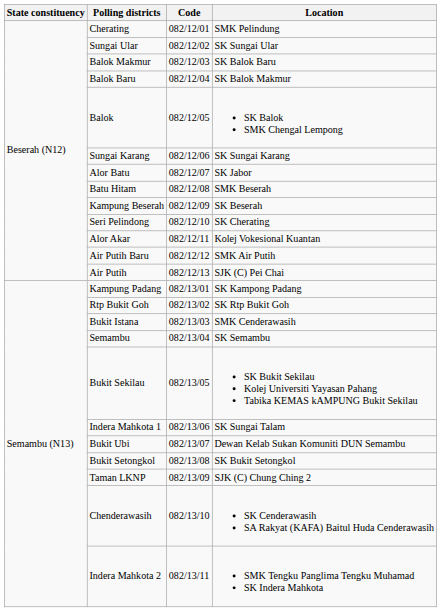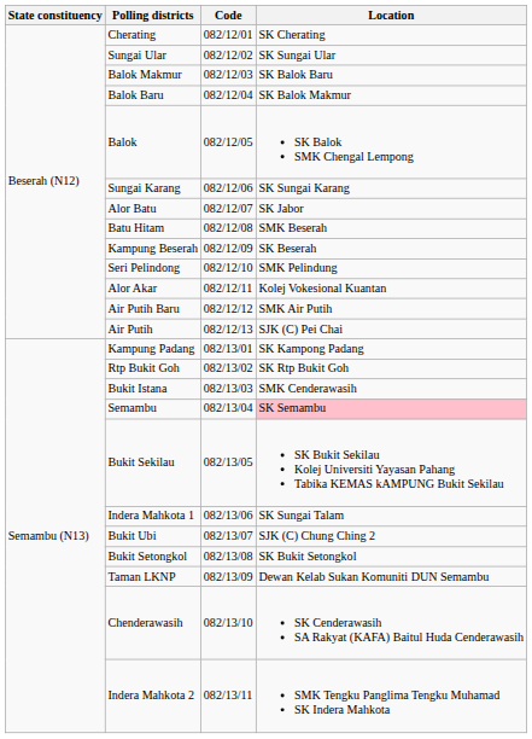 <table class="wikitable sortable mw-collapsible" style="white-space:nowrap;font-size:85%">
 <tr>
 <th>State constituency</th>
 <th>Polling districts</th>
 <th>Code</th>
 <th>Location</th>
 </tr>
 <tr>
 <td rowspan="13">Beserah (N12)</td>
 <td>Cherating</td>
 <td>082/12/01</td>
-<td>SMK Pelindung</td>
+<td>SK Cherating</td>
 </tr>
 <tr>
 <td>Sungai Ular</td>
 <td>082/12/02</td>
 <td>SK Sungai Ular</td>
 </tr>
 <tr>
 <td>Balok Makmur</td>
 <td>082/12/03</td>
 <td>SK Balok Baru</td>
 </tr>
 <tr>
 <td>Balok Baru</td>
 <td>082/12/04</td>
 <td>SK Balok Makmur</td>
 </tr>
 <tr>
 <td>Balok</td>
 <td>082/12/05</td>
 <td><br><ul><li>SK Balok</li><li>SMK Chengal Lempong</li></ul></td>
 </tr>
 <tr>
 <td>Sungai Karang</td>
 <td>082/12/06</td>
 <td>SK Sungai Karang</td>
 </tr>
 <tr>
 <td>Alor Batu</td>
 <td>082/12/07</td>
 <td>SK Jabor</td>
 </tr>
 <tr>
 <td>Batu Hitam</td>
 <td>082/12/08</td>
 <td>SMK Beserah</td>
 </tr>
 <tr>
 <td>Kampung Beserah</td>
 <td>082/12/09</td>
 <td>SK Beserah</td>
 </tr>
 <tr>
 <td>Seri Pelindong</td>
 <td>082/12/10</td>
-<td>SK Cherating</td>
+<td>SMK Pelindung</td>
 </tr>
 <tr>
 <td>Alor Akar</td>
 <td>082/12/11</td>
 <td>Kolej Vokesional Kuantan</td>
 </tr>
 <tr>
 <td>Air Putih Baru</td>
 <td>082/12/12</td>
 <td>SMK Air Putih</td>
 </tr>
 <tr>
 <td>Air Putih</td>
 <td>082/12/13</td>
 <td>SJK (C) Pei Chai</td>
 </tr>
 <tr>
 <td rowspan="11">Semambu (N13)</td>
 <td>Kampung Padang</td>
 <td>082/13/01</td>
 <td>SK Kampong Padang</td>
 </tr>
 <tr>
 <td>Rtp Bukit Goh</td>
 <td>082/13/02</td>
 <td>SK Rtp Bukit Goh</td>
 </tr>
 <tr>
 <td>Bukit Istana</td>
 <td>082/13/03</td>
 <td>SMK Cenderawasih</td>
 </tr>
 <tr>
 <td>Semambu</td>
 <td>082/13/04</td>
-<td>SK Semambu</td>
+<td style="background: pink;">SK Semambu</td>
 </tr>
 <tr>
 <td>Bukit Sekilau</td>
 <td>082/13/05</td>
 <td><br><ul><li>SK Bukit Sekilau</li><li>Kolej Universiti Yayasan Pahang</li><li>Tabika KEMAS kAMPUNG Bukit Sekilau</li></ul></td>
 </tr>
 <tr>
 <td>Indera Mahkota 1</td>
 <td>082/13/06</td>
 <td>SK Sungai Talam</td>
 </tr>
 <tr>
 <td>Bukit Ubi</td>
 <td>082/13/07</td>
-<td>Dewan Kelab Sukan Komuniti DUN Semambu</td>
+<td>SJK (C) Chung Ching 2</td>
 </tr>
 <tr>
 <td>Bukit Setongkol</td>
 <td>082/13/08</td>
 <td>SK Bukit Setongkol</td>
 </tr>
 <tr>
 <td>Taman LKNP</td>
 <td>082/13/09</td>
-<td>SJK (C) Chung Ching 2</td>
+<td>Dewan Kelab Sukan Komuniti DUN Semambu</td>
 </tr>
 <tr>
 <td>Chenderawasih</td>
 <td>082/13/10</td>
 <td><br><ul><li>SK Cenderawasih</li><li>SA Rakyat (KAFA) Baitul Huda Cenderawasih</li></ul></td>
 </tr>
 <tr>
 <td>Indera Mahkota 2</td>
 <td>082/13/11</td>
 <td><br><ul><li>SMK Tengku Panglima Tengku Muhamad</li><li>SK Indera Mahkota</li></ul></td>
 </tr>
 </table>
